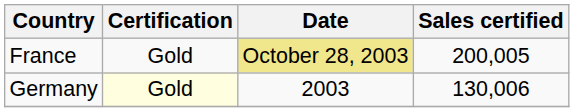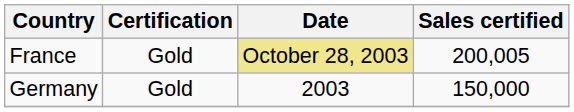 <table class="wikitable sortable">
 <tr>
 <th>Country</th>
 <th>Certification</th>
 <th>Date</th>
 <th>Sales certified</th>
 </tr>
 <tr>
 <td>France</td>
 <td align="center">Gold</td>
 <td align="center" style="background: khaki;">October 28, 2003</td>
 <td align="center">200,005</td>
 </tr>
 <tr>
 <td>Germany</td>
-<td align="center" style="background: lightyellow;">Gold</td>
+<td align="center">Gold</td>
 <td align="center">2003</td>
-<td align="center">130,006</td>
+<td align="center">150,000</td>
 </tr>
 <tr>
 </tr>
 </table>
